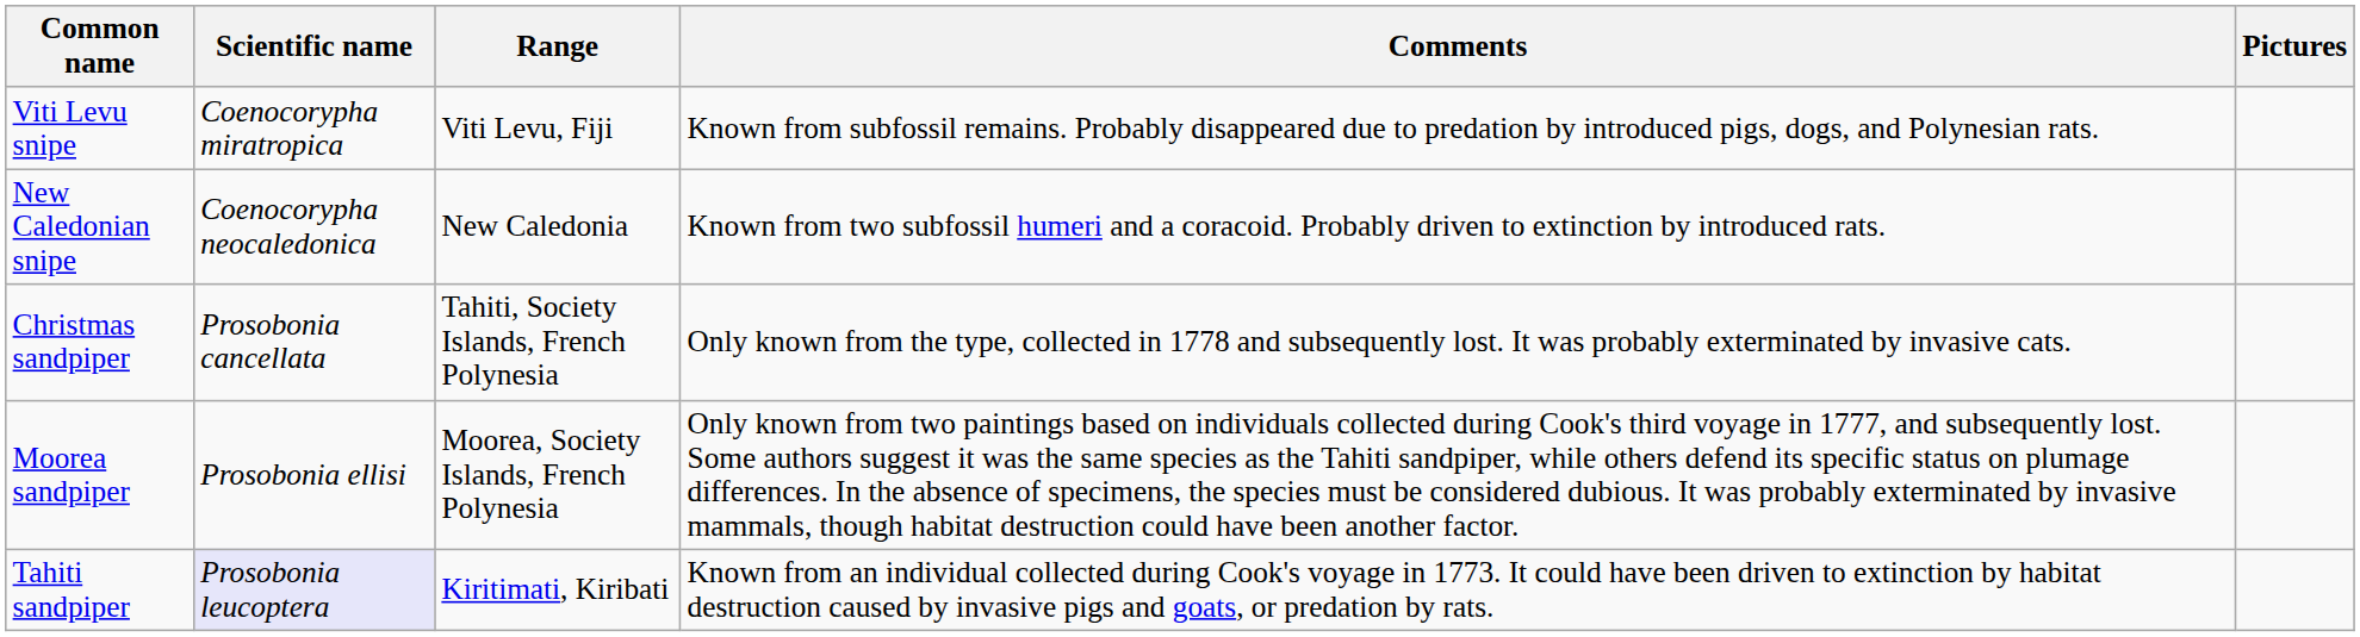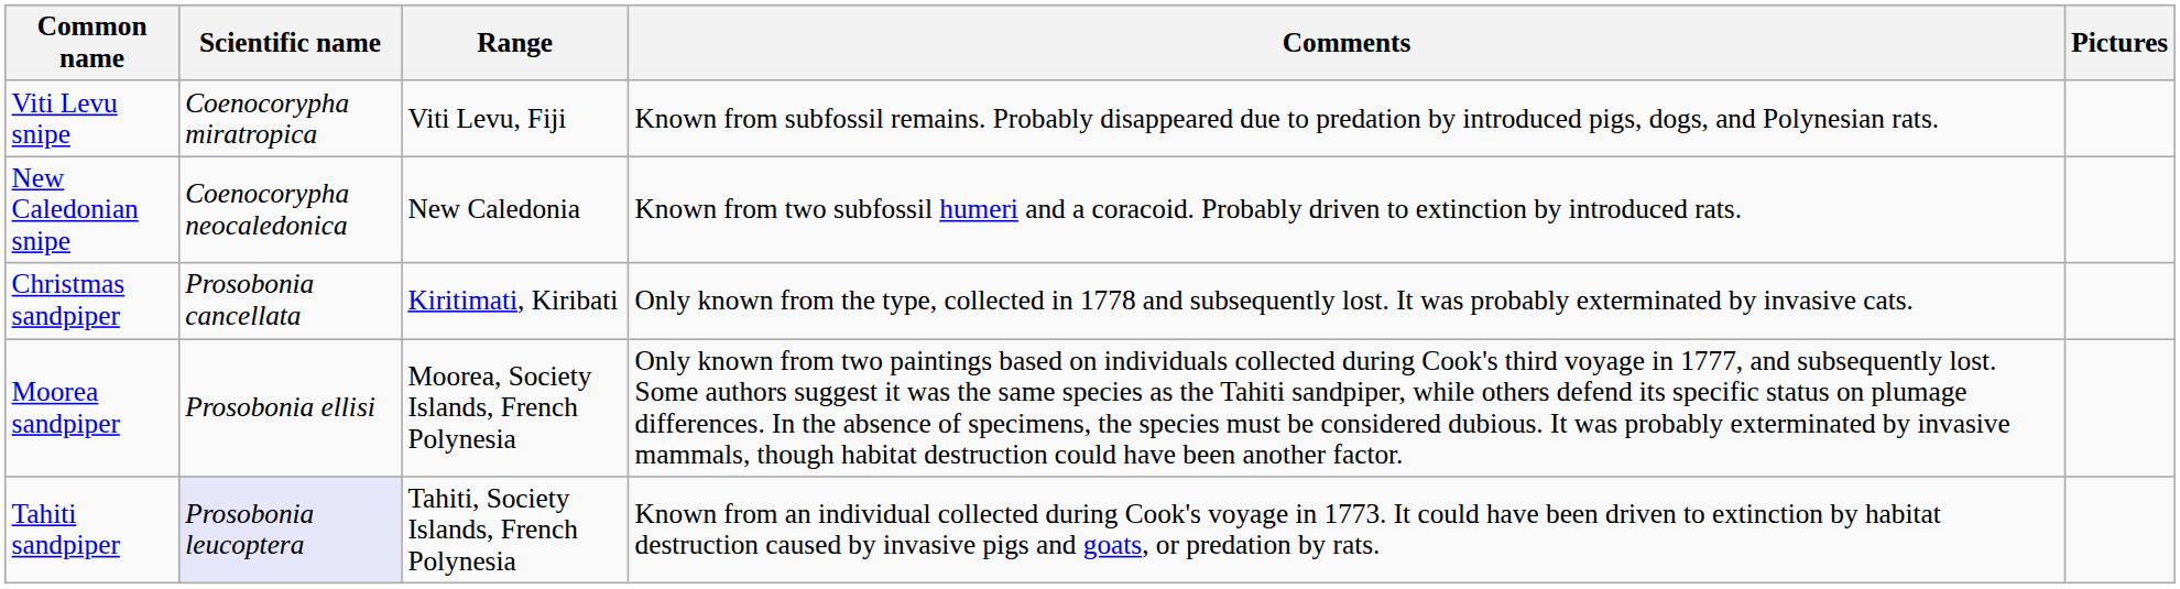 <table class="wikitable sortable">
 <tr>
 <th>Common name</th>
 <th>Scientific name</th>
 <th>Range</th>
 <th class="unsortable">Comments</th>
 <th class="unsortable">Pictures</th>
 </tr>
 <tr>
 <td><a href='#'>Viti Levu snipe</a></td>
 <td><em>Coenocorypha miratropica</em></td>
 <td>Viti Levu, Fiji</td>
 <td>Known from subfossil remains. Probably disappeared due to predation by introduced pigs, dogs, and Polynesian rats.</td>
 <td></td>
 </tr>
 <tr>
 <td><a href='#'>New Caledonian snipe</a></td>
 <td><em>Coenocorypha neocaledonica</em></td>
 <td>New Caledonia</td>
 <td>Known from two subfossil <a href='#'>humeri</a> and a coracoid. Probably driven to extinction by introduced rats.</td>
 <td></td>
 </tr>
 <tr>
 <td><a href='#'>Christmas sandpiper</a></td>
 <td><em>Prosobonia cancellata</em></td>
-<td>Tahiti, Society Islands, French Polynesia</td>
+<td><a href='#'>Kiritimati</a>, Kiribati</td>
 <td>Only known from the type, collected in 1778 and subsequently lost. It was probably exterminated by invasive cats.</td>
 <td></td>
 </tr>
 <tr>
 <td><a href='#'>Moorea sandpiper</a></td>
 <td><em>Prosobonia ellisi</em></td>
 <td>Moorea, Society Islands, French Polynesia</td>
 <td>Only known from two paintings based on individuals collected during Cook's third voyage in 1777, and subsequently lost. Some authors suggest it was the same species as the Tahiti sandpiper, while others defend its specific status on plumage differences. In the absence of specimens, the species must be considered dubious. It was probably exterminated by invasive mammals, though habitat destruction could have been another factor.</td>
 <td></td>
 </tr>
 <tr>
 <td><a href='#'>Tahiti sandpiper</a></td>
 <td style="background: lavender;"><em>Prosobonia leucoptera</em></td>
-<td><a href='#'>Kiritimati</a>, Kiribati</td>
+<td>Tahiti, Society Islands, French Polynesia</td>
 <td>Known from an individual collected during Cook's voyage in 1773. It could have been driven to extinction by habitat destruction caused by invasive pigs and <a href='#'>goats</a>, or predation by rats.</td>
 <td></td>
 </tr>
 </table>
